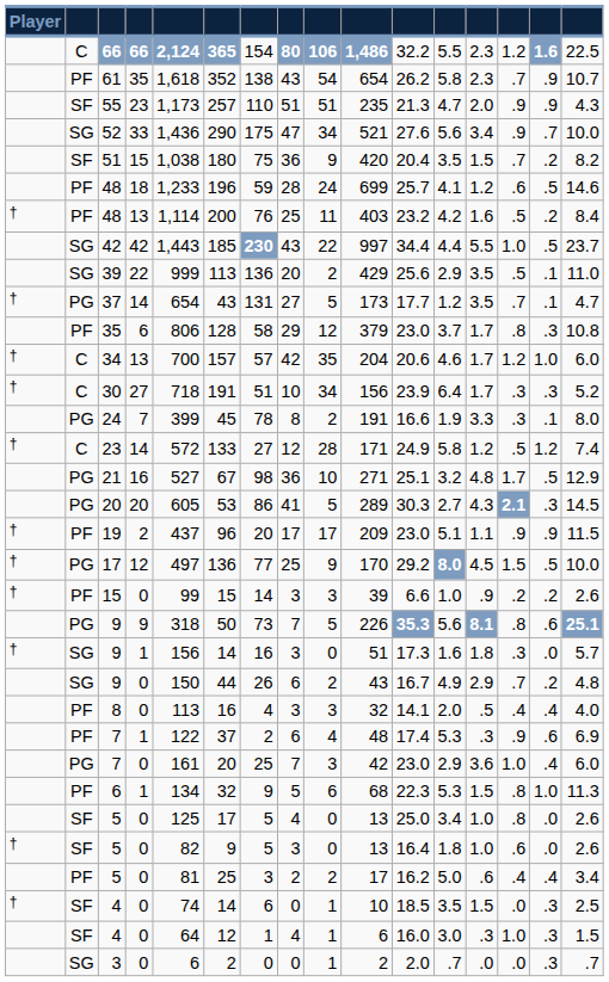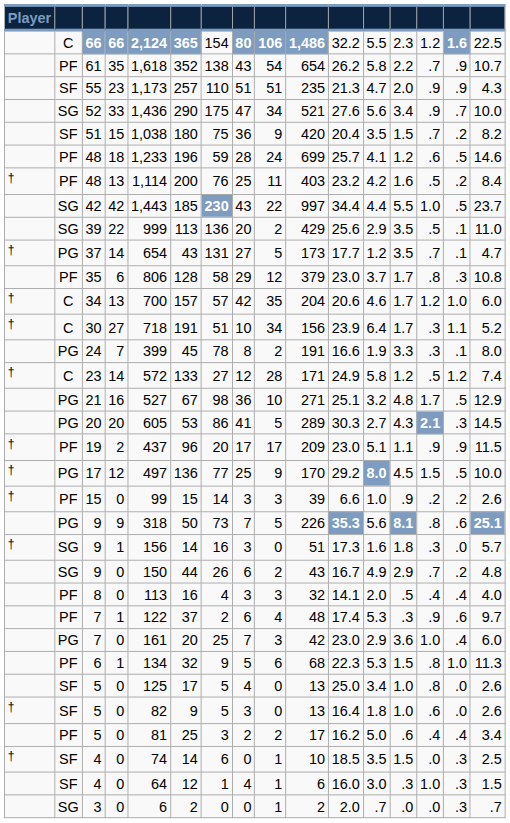 <table class="wikitable sortable" style="font-size: 95%; text-align:right;">
 <tr>
 <th style="background:#0C2340; color:#7D9CC0; border-top:#7D9CC0 3px solid; border-bottom:#7D9CC0 3px solid;">Player</th>
 <th style="background:#0C2340; color:#7D9CC0; border-top:#7D9CC0 3px solid; border-bottom:#7D9CC0 3px solid;"></th>
 <th style="background:#0C2340; color:#7D9CC0; border-top:#7D9CC0 3px solid; border-bottom:#7D9CC0 3px solid;"></th>
 <th style="background:#0C2340; color:#7D9CC0; border-top:#7D9CC0 3px solid; border-bottom:#7D9CC0 3px solid;"></th>
 <th style="background:#0C2340; color:#7D9CC0; border-top:#7D9CC0 3px solid; border-bottom:#7D9CC0 3px solid;"></th>
 <th style="background:#0C2340; color:#7D9CC0; border-top:#7D9CC0 3px solid; border-bottom:#7D9CC0 3px solid;"></th>
 <th style="background:#0C2340; color:#7D9CC0; border-top:#7D9CC0 3px solid; border-bottom:#7D9CC0 3px solid;"></th>
 <th style="background:#0C2340; color:#7D9CC0; border-top:#7D9CC0 3px solid; border-bottom:#7D9CC0 3px solid;"></th>
 <th style="background:#0C2340; color:#7D9CC0; border-top:#7D9CC0 3px solid; border-bottom:#7D9CC0 3px solid;"></th>
 <th style="background:#0C2340; color:#7D9CC0; border-top:#7D9CC0 3px solid; border-bottom:#7D9CC0 3px solid;"></th>
 <th style="background:#0C2340; color:#7D9CC0; border-top:#7D9CC0 3px solid; border-bottom:#7D9CC0 3px solid;"></th>
 <th style="background:#0C2340; color:#7D9CC0; border-top:#7D9CC0 3px solid; border-bottom:#7D9CC0 3px solid;"></th>
 <th style="background:#0C2340; color:#7D9CC0; border-top:#7D9CC0 3px solid; border-bottom:#7D9CC0 3px solid;"></th>
 <th style="background:#0C2340; color:#7D9CC0; border-top:#7D9CC0 3px solid; border-bottom:#7D9CC0 3px solid;"></th>
 <th style="background:#0C2340; color:#7D9CC0; border-top:#7D9CC0 3px solid; border-bottom:#7D9CC0 3px solid;"></th>
 <th style="background:#0C2340; color:#7D9CC0; border-top:#7D9CC0 3px solid; border-bottom:#7D9CC0 3px solid;"></th>
 </tr>
 <tr>
 <td style="text-align:left;"></td>
 <td style="text-align:center;">C</td>
 <td style="background:#7D9CC0; color:#FFFFFF;"><strong>66</strong></td>
 <td style="background:#7D9CC0; color:#FFFFFF;"><strong>66</strong></td>
 <td style="background:#7D9CC0; color:#FFFFFF;"><strong>2,124</strong></td>
 <td style="background:#7D9CC0; color:#FFFFFF;"><strong>365</strong></td>
 <td>154</td>
 <td style="background:#7D9CC0; color:#FFFFFF;"><strong>80</strong></td>
 <td style="background:#7D9CC0; color:#FFFFFF;"><strong>106</strong></td>
 <td style="background:#7D9CC0; color:#FFFFFF;"><strong>1,486</strong></td>
 <td>32.2</td>
 <td>5.5</td>
 <td>2.3</td>
 <td>1.2</td>
 <td style="background:#7D9CC0; color:#FFFFFF;"><strong>1.6</strong></td>
 <td>22.5</td>
 </tr>
 <tr>
 <td style="text-align:left;"></td>
 <td style="text-align:center;">PF</td>
 <td>61</td>
 <td>35</td>
 <td>1,618</td>
 <td>352</td>
 <td>138</td>
 <td>43</td>
 <td>54</td>
 <td>654</td>
 <td>26.2</td>
 <td>5.8</td>
-<td>2.3</td>
+<td>2.2</td>
 <td>.7</td>
 <td>.9</td>
 <td>10.7</td>
 </tr>
 <tr>
 <td style="text-align:left;"></td>
 <td style="text-align:center;">SF</td>
 <td>55</td>
 <td>23</td>
 <td>1,173</td>
 <td>257</td>
 <td>110</td>
 <td>51</td>
 <td>51</td>
 <td>235</td>
 <td>21.3</td>
 <td>4.7</td>
 <td>2.0</td>
 <td>.9</td>
 <td>.9</td>
 <td>4.3</td>
 </tr>
 <tr>
 <td style="text-align:left;"></td>
 <td style="text-align:center;">SG</td>
 <td>52</td>
 <td>33</td>
 <td>1,436</td>
 <td>290</td>
 <td>175</td>
 <td>47</td>
 <td>34</td>
 <td>521</td>
 <td>27.6</td>
 <td>5.6</td>
 <td>3.4</td>
 <td>.9</td>
 <td>.7</td>
 <td>10.0</td>
 </tr>
 <tr>
 <td style="text-align:left;"></td>
 <td style="text-align:center;">SF</td>
 <td>51</td>
 <td>15</td>
 <td>1,038</td>
 <td>180</td>
 <td>75</td>
 <td>36</td>
 <td>9</td>
 <td>420</td>
 <td>20.4</td>
 <td>3.5</td>
 <td>1.5</td>
 <td>.7</td>
 <td>.2</td>
 <td>8.2</td>
 </tr>
 <tr>
 <td style="text-align:left;"></td>
 <td style="text-align:center;">PF</td>
 <td>48</td>
 <td>18</td>
 <td>1,233</td>
 <td>196</td>
 <td>59</td>
 <td>28</td>
 <td>24</td>
 <td>699</td>
 <td>25.7</td>
 <td>4.1</td>
 <td>1.2</td>
 <td>.6</td>
 <td>.5</td>
 <td>14.6</td>
 </tr>
 <tr>
 <td style="text-align:left;"><sup>†</sup></td>
 <td style="text-align:center;">PF</td>
 <td>48</td>
 <td>13</td>
 <td>1,114</td>
 <td>200</td>
 <td>76</td>
 <td>25</td>
 <td>11</td>
 <td>403</td>
 <td>23.2</td>
 <td>4.2</td>
 <td>1.6</td>
 <td>.5</td>
 <td>.2</td>
 <td>8.4</td>
 </tr>
 <tr>
 <td style="text-align:left;"></td>
 <td style="text-align:center;">SG</td>
 <td>42</td>
 <td>42</td>
 <td>1,443</td>
 <td>185</td>
 <td style="background:#7D9CC0; color:#FFFFFF;"><strong>230</strong></td>
 <td>43</td>
 <td>22</td>
 <td>997</td>
 <td>34.4</td>
 <td>4.4</td>
 <td>5.5</td>
 <td>1.0</td>
 <td>.5</td>
 <td>23.7</td>
 </tr>
 <tr>
 <td style="text-align:left;"></td>
 <td style="text-align:center;">SG</td>
 <td>39</td>
 <td>22</td>
 <td>999</td>
 <td>113</td>
 <td>136</td>
 <td>20</td>
 <td>2</td>
 <td>429</td>
 <td>25.6</td>
 <td>2.9</td>
 <td>3.5</td>
 <td>.5</td>
 <td>.1</td>
 <td>11.0</td>
 </tr>
 <tr>
 <td style="text-align:left;"><sup>†</sup></td>
 <td style="text-align:center;">PG</td>
 <td>37</td>
 <td>14</td>
 <td>654</td>
 <td>43</td>
 <td>131</td>
 <td>27</td>
 <td>5</td>
 <td>173</td>
 <td>17.7</td>
 <td>1.2</td>
 <td>3.5</td>
 <td>.7</td>
 <td>.1</td>
 <td>4.7</td>
 </tr>
 <tr>
 <td style="text-align:left;"></td>
 <td style="text-align:center;">PF</td>
 <td>35</td>
 <td>6</td>
 <td>806</td>
 <td>128</td>
 <td>58</td>
 <td>29</td>
 <td>12</td>
 <td>379</td>
 <td>23.0</td>
 <td>3.7</td>
 <td>1.7</td>
 <td>.8</td>
 <td>.3</td>
 <td>10.8</td>
 </tr>
 <tr>
 <td style="text-align:left;"><sup>†</sup></td>
 <td style="text-align:center;">C</td>
 <td>34</td>
 <td>13</td>
 <td>700</td>
 <td>157</td>
 <td>57</td>
 <td>42</td>
 <td>35</td>
 <td>204</td>
 <td>20.6</td>
 <td>4.6</td>
 <td>1.7</td>
 <td>1.2</td>
 <td>1.0</td>
 <td>6.0</td>
 </tr>
 <tr>
 <td style="text-align:left;"><sup>†</sup></td>
 <td style="text-align:center;">C</td>
 <td>30</td>
 <td>27</td>
 <td>718</td>
 <td>191</td>
 <td>51</td>
 <td>10</td>
 <td>34</td>
 <td>156</td>
 <td>23.9</td>
 <td>6.4</td>
 <td>1.7</td>
 <td>.3</td>
-<td>.3</td>
+<td>1.1</td>
 <td>5.2</td>
 </tr>
 <tr>
 <td style="text-align:left;"></td>
 <td style="text-align:center;">PG</td>
 <td>24</td>
 <td>7</td>
 <td>399</td>
 <td>45</td>
 <td>78</td>
 <td>8</td>
 <td>2</td>
 <td>191</td>
 <td>16.6</td>
 <td>1.9</td>
 <td>3.3</td>
 <td>.3</td>
 <td>.1</td>
 <td>8.0</td>
 </tr>
 <tr>
 <td style="text-align:left;"><sup>†</sup></td>
 <td style="text-align:center;">C</td>
 <td>23</td>
 <td>14</td>
 <td>572</td>
 <td>133</td>
 <td>27</td>
 <td>12</td>
 <td>28</td>
 <td>171</td>
 <td>24.9</td>
 <td>5.8</td>
 <td>1.2</td>
 <td>.5</td>
 <td>1.2</td>
 <td>7.4</td>
 </tr>
 <tr>
 <td style="text-align:left;"></td>
 <td style="text-align:center;">PG</td>
 <td>21</td>
 <td>16</td>
 <td>527</td>
 <td>67</td>
 <td>98</td>
 <td>36</td>
 <td>10</td>
 <td>271</td>
 <td>25.1</td>
 <td>3.2</td>
 <td>4.8</td>
 <td>1.7</td>
 <td>.5</td>
 <td>12.9</td>
 </tr>
 <tr>
 <td style="text-align:left;"></td>
 <td style="text-align:center;">PG</td>
 <td>20</td>
 <td>20</td>
 <td>605</td>
 <td>53</td>
 <td>86</td>
 <td>41</td>
 <td>5</td>
 <td>289</td>
 <td>30.3</td>
 <td>2.7</td>
 <td>4.3</td>
 <td style="background:#7D9CC0; color:#FFFFFF;"><strong>2.1</strong></td>
 <td>.3</td>
 <td>14.5</td>
 </tr>
 <tr>
 <td style="text-align:left;"><sup>†</sup></td>
 <td style="text-align:center;">PF</td>
 <td>19</td>
 <td>2</td>
 <td>437</td>
 <td>96</td>
 <td>20</td>
 <td>17</td>
 <td>17</td>
 <td>209</td>
 <td>23.0</td>
 <td>5.1</td>
 <td>1.1</td>
 <td>.9</td>
 <td>.9</td>
 <td>11.5</td>
 </tr>
 <tr>
 <td style="text-align:left;"><sup>†</sup></td>
 <td style="text-align:center;">PG</td>
 <td>17</td>
 <td>12</td>
 <td>497</td>
 <td>136</td>
 <td>77</td>
 <td>25</td>
 <td>9</td>
 <td>170</td>
 <td>29.2</td>
 <td style="background:#7D9CC0; color:#FFFFFF;"><strong>8.0</strong></td>
 <td>4.5</td>
 <td>1.5</td>
 <td>.5</td>
 <td>10.0</td>
 </tr>
 <tr>
 <td style="text-align:left;"><sup>†</sup></td>
 <td style="text-align:center;">PF</td>
 <td>15</td>
 <td>0</td>
 <td>99</td>
 <td>15</td>
 <td>14</td>
 <td>3</td>
 <td>3</td>
 <td>39</td>
 <td>6.6</td>
 <td>1.0</td>
 <td>.9</td>
 <td>.2</td>
 <td>.2</td>
 <td>2.6</td>
 </tr>
 <tr>
 <td style="text-align:left;"></td>
 <td style="text-align:center;">PG</td>
 <td>9</td>
 <td>9</td>
 <td>318</td>
 <td>50</td>
 <td>73</td>
 <td>7</td>
 <td>5</td>
 <td>226</td>
 <td style="background:#7D9CC0; color:#FFFFFF;"><strong>35.3</strong></td>
 <td>5.6</td>
 <td style="background:#7D9CC0; color:#FFFFFF;"><strong>8.1</strong></td>
 <td>.8</td>
 <td>.6</td>
 <td style="background:#7D9CC0; color:#FFFFFF;"><strong>25.1</strong></td>
 </tr>
 <tr>
 <td style="text-align:left;"><sup>†</sup></td>
 <td style="text-align:center;">SG</td>
 <td>9</td>
 <td>1</td>
 <td>156</td>
 <td>14</td>
 <td>16</td>
 <td>3</td>
 <td>0</td>
 <td>51</td>
 <td>17.3</td>
 <td>1.6</td>
 <td>1.8</td>
 <td>.3</td>
 <td>.0</td>
 <td>5.7</td>
 </tr>
 <tr>
 <td style="text-align:left;"></td>
 <td style="text-align:center;">SG</td>
 <td>9</td>
 <td>0</td>
 <td>150</td>
 <td>44</td>
 <td>26</td>
 <td>6</td>
 <td>2</td>
 <td>43</td>
 <td>16.7</td>
 <td>4.9</td>
 <td>2.9</td>
 <td>.7</td>
 <td>.2</td>
 <td>4.8</td>
 </tr>
 <tr>
 <td style="text-align:left;"></td>
 <td style="text-align:center;">PF</td>
 <td>8</td>
 <td>0</td>
 <td>113</td>
 <td>16</td>
 <td>4</td>
 <td>3</td>
 <td>3</td>
 <td>32</td>
 <td>14.1</td>
 <td>2.0</td>
 <td>.5</td>
 <td>.4</td>
 <td>.4</td>
 <td>4.0</td>
 </tr>
 <tr>
 <td style="text-align:left;"></td>
 <td style="text-align:center;">PF</td>
 <td>7</td>
 <td>1</td>
 <td>122</td>
 <td>37</td>
 <td>2</td>
 <td>6</td>
 <td>4</td>
 <td>48</td>
 <td>17.4</td>
 <td>5.3</td>
 <td>.3</td>
 <td>.9</td>
 <td>.6</td>
-<td>6.9</td>
+<td>9.7</td>
 </tr>
 <tr>
 <td style="text-align:left;"></td>
 <td style="text-align:center;">PG</td>
 <td>7</td>
 <td>0</td>
 <td>161</td>
 <td>20</td>
 <td>25</td>
 <td>7</td>
 <td>3</td>
 <td>42</td>
 <td>23.0</td>
 <td>2.9</td>
 <td>3.6</td>
 <td>1.0</td>
 <td>.4</td>
 <td>6.0</td>
 </tr>
 <tr>
 <td style="text-align:left;"></td>
 <td style="text-align:center;">PF</td>
 <td>6</td>
 <td>1</td>
 <td>134</td>
 <td>32</td>
 <td>9</td>
 <td>5</td>
 <td>6</td>
 <td>68</td>
 <td>22.3</td>
 <td>5.3</td>
 <td>1.5</td>
 <td>.8</td>
 <td>1.0</td>
 <td>11.3</td>
 </tr>
 <tr>
 <td style="text-align:left;"></td>
 <td style="text-align:center;">SF</td>
 <td>5</td>
 <td>0</td>
 <td>125</td>
 <td>17</td>
 <td>5</td>
 <td>4</td>
 <td>0</td>
 <td>13</td>
 <td>25.0</td>
 <td>3.4</td>
 <td>1.0</td>
 <td>.8</td>
 <td>.0</td>
 <td>2.6</td>
 </tr>
 <tr>
 <td style="text-align:left;"><sup>†</sup></td>
 <td style="text-align:center;">SF</td>
 <td>5</td>
 <td>0</td>
 <td>82</td>
 <td>9</td>
 <td>5</td>
 <td>3</td>
 <td>0</td>
 <td>13</td>
 <td>16.4</td>
 <td>1.8</td>
 <td>1.0</td>
 <td>.6</td>
 <td>.0</td>
 <td>2.6</td>
 </tr>
 <tr>
 <td style="text-align:left;"></td>
 <td style="text-align:center;">PF</td>
 <td>5</td>
 <td>0</td>
 <td>81</td>
 <td>25</td>
 <td>3</td>
 <td>2</td>
 <td>2</td>
 <td>17</td>
 <td>16.2</td>
 <td>5.0</td>
 <td>.6</td>
 <td>.4</td>
 <td>.4</td>
 <td>3.4</td>
 </tr>
 <tr>
 <td style="text-align:left;"><sup>†</sup></td>
 <td style="text-align:center;">SF</td>
 <td>4</td>
 <td>0</td>
 <td>74</td>
 <td>14</td>
 <td>6</td>
 <td>0</td>
 <td>1</td>
 <td>10</td>
 <td>18.5</td>
 <td>3.5</td>
 <td>1.5</td>
 <td>.0</td>
 <td>.3</td>
 <td>2.5</td>
 </tr>
 <tr>
 <td style="text-align:left;"></td>
 <td style="text-align:center;">SF</td>
 <td>4</td>
 <td>0</td>
 <td>64</td>
 <td>12</td>
 <td>1</td>
 <td>4</td>
 <td>1</td>
 <td>6</td>
 <td>16.0</td>
 <td>3.0</td>
 <td>.3</td>
 <td>1.0</td>
 <td>.3</td>
 <td>1.5</td>
 </tr>
 <tr>
 <td style="text-align:left;"></td>
 <td style="text-align:center;">SG</td>
 <td>3</td>
 <td>0</td>
 <td>6</td>
 <td>2</td>
 <td>0</td>
 <td>0</td>
 <td>1</td>
 <td>2</td>
 <td>2.0</td>
 <td>.7</td>
 <td>.0</td>
 <td>.0</td>
 <td>.3</td>
 <td>.7</td>
 </tr>
 </table>
